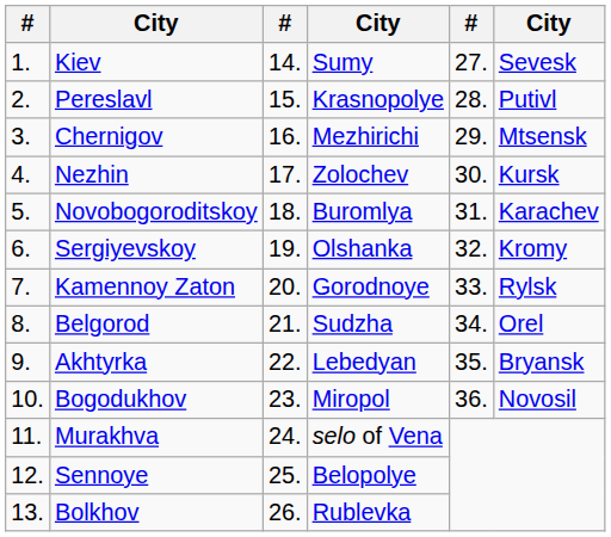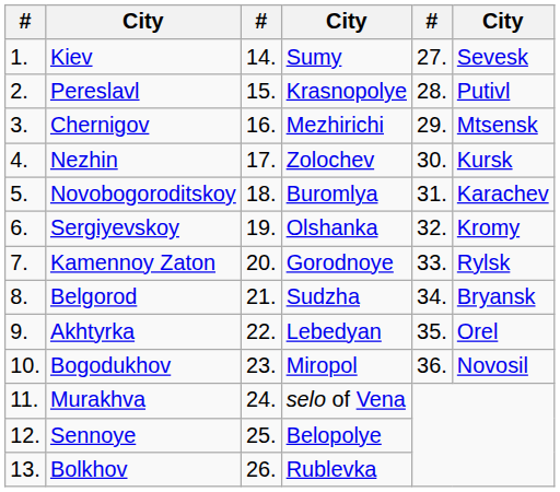 <table class="wikitable">
 <tr>
 <th>#</th>
 <th>City</th>
 <th>#</th>
 <th>City</th>
 <th>#</th>
 <th>City</th>
 </tr>
 <tr>
 <td>1.</td>
 <td><a href='#'>Kiev</a></td>
 <td>14.</td>
 <td><a href='#'>Sumy</a></td>
 <td>27.</td>
 <td><a href='#'>Sevesk</a></td>
 </tr>
 <tr>
 <td>2.</td>
 <td><a href='#'>Pereslavl</a></td>
 <td>15.</td>
 <td><a href='#'>Krasnopolye</a></td>
 <td>28.</td>
 <td><a href='#'>Putivl</a></td>
 </tr>
 <tr>
 <td>3.</td>
 <td><a href='#'>Chernigov</a></td>
 <td>16.</td>
 <td><a href='#'>Mezhirichi</a></td>
 <td>29.</td>
 <td><a href='#'>Mtsensk</a></td>
 </tr>
 <tr>
 <td>4.</td>
 <td><a href='#'>Nezhin</a></td>
 <td>17.</td>
 <td><a href='#'>Zolochev</a></td>
 <td>30.</td>
 <td><a href='#'>Kursk</a></td>
 </tr>
 <tr>
 <td>5.</td>
 <td><a href='#'>Novobogoroditskoy</a></td>
 <td>18.</td>
 <td><a href='#'>Buromlya</a></td>
 <td>31.</td>
 <td><a href='#'>Karachev</a></td>
 </tr>
 <tr>
 <td>6.</td>
 <td><a href='#'>Sergiyevskoy</a></td>
 <td>19.</td>
 <td><a href='#'>Olshanka</a></td>
 <td>32.</td>
 <td><a href='#'>Kromy</a></td>
 </tr>
 <tr>
 <td>7.</td>
 <td><a href='#'>Kamennoy Zaton</a></td>
 <td>20.</td>
 <td><a href='#'>Gorodnoye</a></td>
 <td>33.</td>
 <td><a href='#'>Rylsk</a></td>
 </tr>
 <tr>
 <td>8.</td>
 <td><a href='#'>Belgorod</a></td>
 <td>21.</td>
 <td><a href='#'>Sudzha</a></td>
 <td>34.</td>
-<td><a href='#'>Orel</a></td>
+<td><a href='#'>Bryansk</a></td>
 </tr>
 <tr>
 <td>9.</td>
 <td><a href='#'>Akhtyrka</a></td>
 <td>22.</td>
 <td><a href='#'>Lebedyan</a></td>
 <td>35.</td>
-<td><a href='#'>Bryansk</a></td>
+<td><a href='#'>Orel</a></td>
 </tr>
 <tr>
 <td>10.</td>
 <td><a href='#'>Bogodukhov</a></td>
 <td>23.</td>
 <td><a href='#'>Miropol</a></td>
 <td>36.</td>
 <td><a href='#'>Novosil</a></td>
 </tr>
 <tr>
 <td>11.</td>
 <td><a href='#'>Murakhva</a></td>
 <td>24.</td>
 <td><em>selo</em> of <a href='#'>Vena</a></td>
 </tr>
 <tr>
 <td>12.</td>
 <td><a href='#'>Sennoye</a></td>
 <td>25.</td>
 <td><a href='#'>Belopolye</a></td>
 </tr>
 <tr>
 <td>13.</td>
 <td><a href='#'>Bolkhov</a></td>
 <td>26.</td>
 <td><a href='#'>Rublevka</a></td>
 </tr>
 </table>
